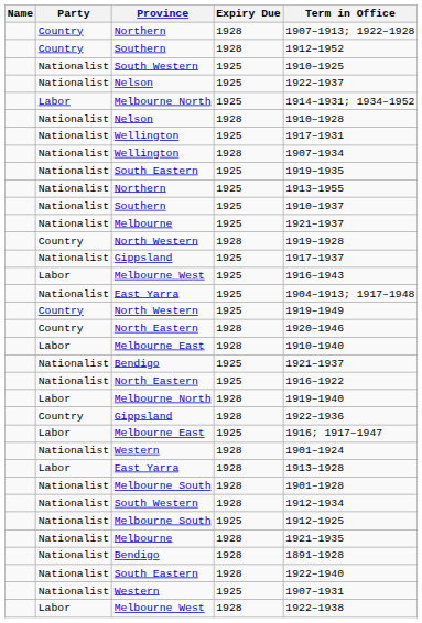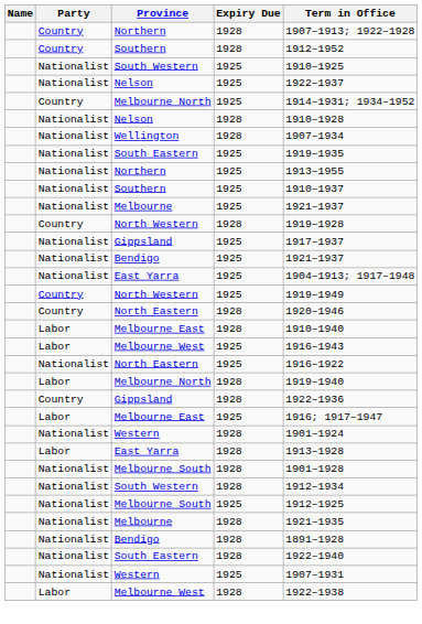 <table class="wikitable sortable">
 <tr>
 <th>Name</th>
 <th>Party</th>
 <th><a href='#'>Province</a></th>
 <th>Expiry Due</th>
 <th>Term in Office</th>
 </tr>
 <tr>
 <td></td>
 <td><a href='#'>Country</a></td>
 <td><a href='#'>Northern</a></td>
 <td>1928</td>
 <td>1907–1913; 1922–1928</td>
 </tr>
 <tr>
 <td></td>
 <td><a href='#'>Country</a></td>
 <td><a href='#'>Southern</a></td>
 <td>1928</td>
 <td>1912–1952</td>
 </tr>
 <tr>
 <td></td>
 <td>Nationalist</td>
 <td><a href='#'>South Western</a></td>
 <td>1925</td>
 <td>1910–1925</td>
 </tr>
 <tr>
 <td></td>
 <td>Nationalist</td>
 <td><a href='#'>Nelson</a></td>
 <td>1925</td>
 <td>1922–1937</td>
 </tr>
 <tr>
 <td></td>
-<td><a href='#'>Labor</a></td>
+<td>Country</td>
 <td><a href='#'>Melbourne North</a></td>
 <td>1925</td>
 <td>1914–1931; 1934–1952</td>
 </tr>
 <tr>
 <td></td>
 <td>Nationalist</td>
 <td><a href='#'>Nelson</a></td>
 <td>1928</td>
 <td>1910–1928</td>
-</tr>
-<tr>
-<td></td>
-<td>Nationalist</td>
-<td><a href='#'>Wellington</a></td>
-<td>1925</td>
-<td>1917–1931</td>
 </tr>
 <tr>
 <td></td>
 <td>Nationalist</td>
 <td><a href='#'>Wellington</a></td>
 <td>1928</td>
 <td>1907–1934</td>
 </tr>
 <tr>
 <td></td>
 <td>Nationalist</td>
 <td><a href='#'>South Eastern</a></td>
 <td>1925</td>
 <td>1919–1935</td>
 </tr>
 <tr>
 <td></td>
 <td>Nationalist</td>
 <td><a href='#'>Northern</a></td>
 <td>1925</td>
 <td>1913–1955</td>
 </tr>
 <tr>
 <td></td>
 <td>Nationalist</td>
 <td><a href='#'>Southern</a></td>
 <td>1925</td>
 <td>1910–1937</td>
 </tr>
 <tr>
 <td></td>
 <td>Nationalist</td>
 <td><a href='#'>Melbourne</a></td>
 <td>1925</td>
 <td>1921–1937</td>
 </tr>
 <tr>
 <td></td>
 <td>Country</td>
 <td><a href='#'>North Western</a></td>
 <td>1928</td>
 <td>1919–1928</td>
 </tr>
 <tr>
 <td></td>
 <td>Nationalist</td>
 <td><a href='#'>Gippsland</a></td>
 <td>1925</td>
 <td>1917–1937</td>
 </tr>
 <tr>
 <td></td>
-<td>Labor</td>
-<td><a href='#'>Melbourne West</a></td>
+<td>Nationalist</td>
+<td><a href='#'>Bendigo</a></td>
 <td>1925</td>
-<td>1916–1943</td>
+<td>1921–1937</td>
 </tr>
 <tr>
 <td></td>
 <td>Nationalist</td>
 <td><a href='#'>East Yarra</a></td>
 <td>1925</td>
 <td>1904–1913; 1917–1948</td>
 </tr>
 <tr>
 <td></td>
 <td><a href='#'>Country</a></td>
 <td><a href='#'>North Western</a></td>
 <td>1925</td>
 <td>1919–1949</td>
 </tr>
 <tr>
 <td></td>
 <td>Country</td>
 <td><a href='#'>North Eastern</a></td>
 <td>1928</td>
 <td>1920–1946</td>
 </tr>
 <tr>
 <td></td>
 <td>Labor</td>
 <td><a href='#'>Melbourne East</a></td>
 <td>1928</td>
 <td>1910–1940</td>
 </tr>
 <tr>
 <td></td>
-<td>Nationalist</td>
-<td><a href='#'>Bendigo</a></td>
+<td>Labor</td>
+<td><a href='#'>Melbourne West</a></td>
 <td>1925</td>
-<td>1921–1937</td>
+<td>1916–1943</td>
 </tr>
 <tr>
 <td> </td>
 <td>Nationalist</td>
 <td><a href='#'>North Eastern</a></td>
 <td>1925</td>
 <td>1916–1922</td>
 </tr>
 <tr>
 <td></td>
 <td>Labor</td>
 <td><a href='#'>Melbourne North</a></td>
 <td>1928</td>
 <td>1919–1940</td>
 </tr>
 <tr>
 <td></td>
 <td>Country</td>
 <td><a href='#'>Gippsland</a></td>
 <td>1928</td>
 <td>1922–1936</td>
 </tr>
 <tr>
 <td></td>
 <td>Labor</td>
 <td><a href='#'>Melbourne East</a></td>
 <td>1925</td>
 <td>1916; 1917–1947</td>
 </tr>
 <tr>
 <td> </td>
 <td>Nationalist</td>
 <td><a href='#'>Western</a></td>
 <td>1928</td>
 <td>1901–1924</td>
 </tr>
 <tr>
 <td></td>
 <td>Labor</td>
 <td><a href='#'>East Yarra</a></td>
 <td>1928</td>
 <td>1913–1928</td>
 </tr>
 <tr>
 <td></td>
 <td>Nationalist</td>
 <td><a href='#'>Melbourne South</a></td>
 <td>1928</td>
 <td>1901–1928</td>
 </tr>
 <tr>
 <td></td>
 <td>Nationalist</td>
 <td><a href='#'>South Western</a></td>
 <td>1928</td>
 <td>1912–1934</td>
 </tr>
 <tr>
 <td></td>
 <td>Nationalist</td>
 <td><a href='#'>Melbourne South</a></td>
 <td>1925</td>
 <td>1912–1925</td>
 </tr>
 <tr>
 <td></td>
 <td>Nationalist</td>
 <td><a href='#'>Melbourne</a></td>
 <td>1928</td>
 <td>1921–1935</td>
 </tr>
 <tr>
 <td></td>
 <td>Nationalist</td>
 <td><a href='#'>Bendigo</a></td>
 <td>1928</td>
 <td>1891–1928</td>
 </tr>
 <tr>
 <td></td>
 <td>Nationalist</td>
 <td><a href='#'>South Eastern</a></td>
 <td>1928</td>
 <td>1922–1940</td>
 </tr>
 <tr>
 <td></td>
 <td>Nationalist</td>
 <td><a href='#'>Western</a></td>
 <td>1925</td>
 <td>1907–1931</td>
 </tr>
 <tr>
 <td></td>
 <td>Labor</td>
 <td><a href='#'>Melbourne West</a></td>
 <td>1928</td>
 <td>1922–1938</td>
 </tr>
 </table>
